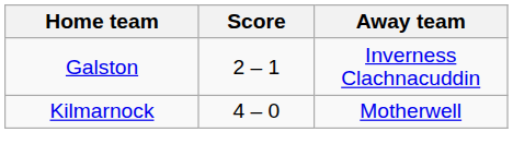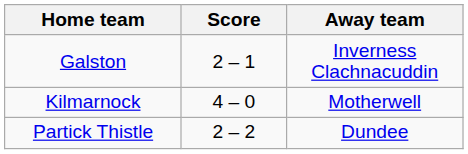 <table class="wikitable" style="text-align: center">
 <tr>
 <th width=140>Home team</th>
 <th width=80>Score</th>
 <th width=140>Away team</th>
 </tr>
 <tr>
 <td><a href='#'>Galston</a></td>
 <td>2 – 1</td>
 <td><a href='#'>Inverness Clachnacuddin</a></td>
 </tr>
 <tr>
 <td><a href='#'>Kilmarnock</a></td>
 <td>4 – 0</td>
 <td><a href='#'>Motherwell</a></td>
 </tr>
+<tr>
+<td><a href='#'>Partick Thistle</a></td>
+<td>2 – 2</td>
+<td><a href='#'>Dundee</a></td>
+</tr>
 </table>
